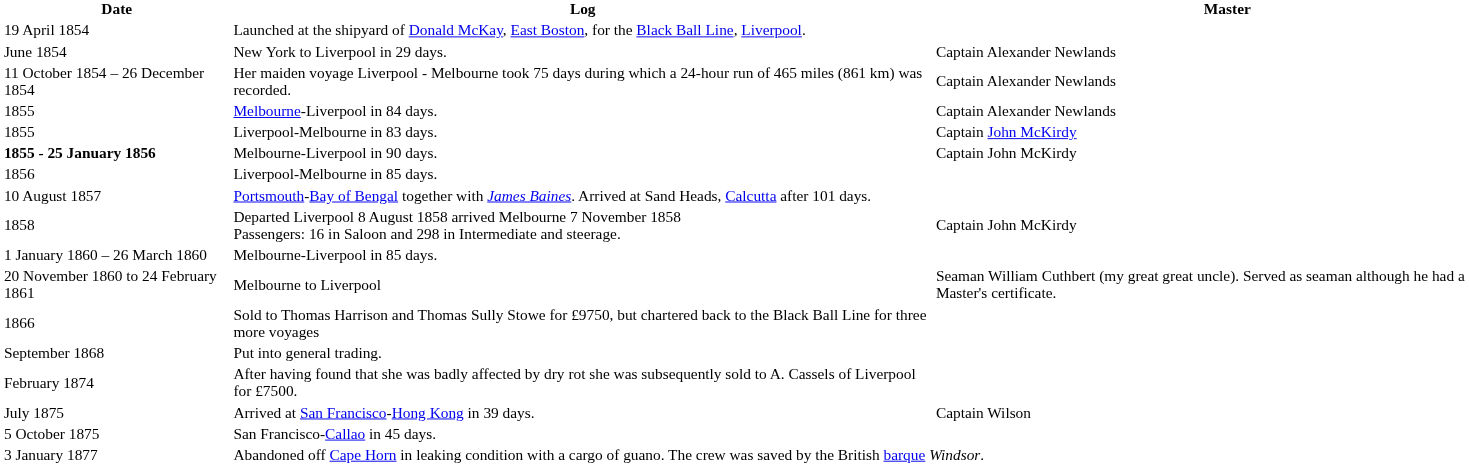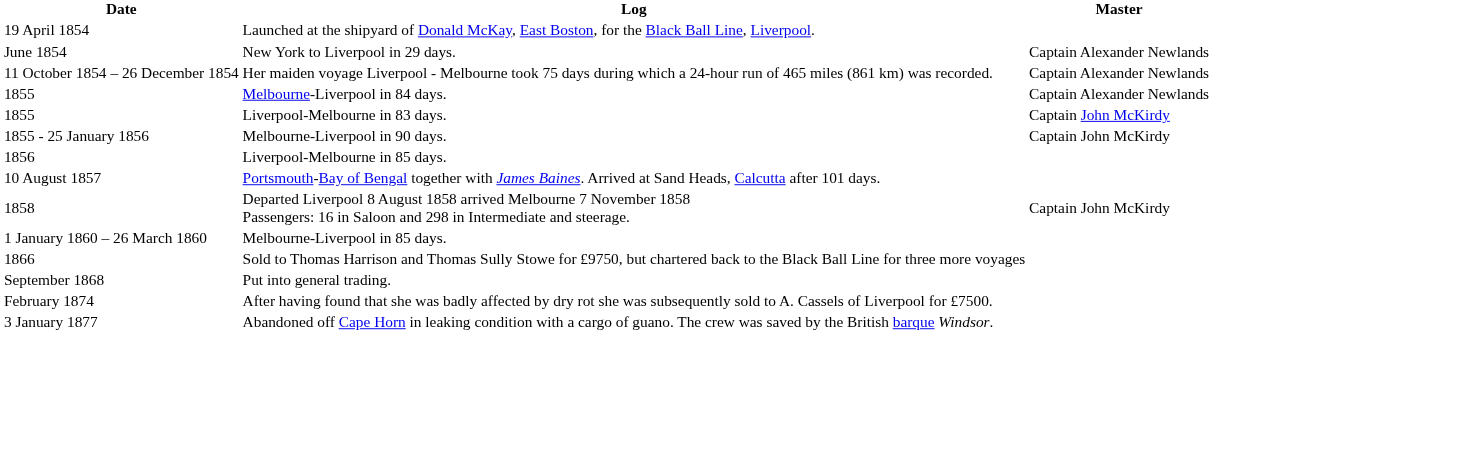 <table>
 <tr>
 <th>Date</th>
 <th>Log</th>
 <th>Master</th>
 </tr>
 <tr>
 <td>19 April 1854</td>
 <td>Launched at the shipyard of <a href='#'>Donald McKay</a>, <a href='#'>East Boston</a>, for the <a href='#'>Black Ball Line</a>, <a href='#'>Liverpool</a>.</td>
 <td> </td>
 </tr>
 <tr>
 <td>June 1854</td>
 <td>New York to Liverpool in 29 days.</td>
 <td>Captain Alexander Newlands</td>
 </tr>
 <tr>
 <td>11 October 1854 – 26 December 1854</td>
 <td>Her maiden voyage Liverpool - Melbourne took 75 days during which a 24‑hour run of 465 miles (861 km) was recorded.</td>
 <td>Captain Alexander Newlands</td>
 </tr>
 <tr>
 <td>1855</td>
 <td><a href='#'>Melbourne</a>-Liverpool in 84 days.</td>
 <td>Captain Alexander Newlands</td>
 </tr>
 <tr>
 <td>1855</td>
 <td>Liverpool-Melbourne in 83 days.</td>
 <td>Captain <a href='#'>John McKirdy</a></td>
 </tr>
 <tr>
-<td><strong>1855 - 25 January 1856</strong></td>
+<td>1855 - 25 January 1856</td>
 <td>Melbourne-Liverpool in 90 days.</td>
 <td>Captain John McKirdy</td>
 </tr>
 <tr>
 <td>1856</td>
 <td>Liverpool-Melbourne in 85 days.</td>
 <td> </td>
 </tr>
 <tr>
 <td>10 August 1857</td>
 <td><a href='#'>Portsmouth</a>-<a href='#'>Bay of Bengal</a> together with <em><a href='#'>James Baines</a></em>. Arrived at Sand Heads, <a href='#'>Calcutta</a> after 101 days.</td>
 <td> </td>
 </tr>
 <tr>
 <td>1858</td>
 <td>Departed Liverpool 8 August 1858 arrived Melbourne 7 November 1858<br>Passengers: 16 in Saloon and 298 in Intermediate and steerage.</td>
 <td>Captain John McKirdy</td>
 </tr>
 <tr>
 <td>1 January 1860 – 26 March 1860</td>
 <td>Melbourne-Liverpool in 85 days.</td>
 <td> </td>
 </tr>
 <tr>
-<td>20 November 1860 to 24 February 1861</td>
-<td>Melbourne to Liverpool</td>
-<td>Seaman William Cuthbert (my great great uncle).  Served as seaman although he had a Master's certificate.</td>
-</tr>
-<tr>
 <td>1866</td>
 <td>Sold to Thomas Harrison and Thomas Sully Stowe for £9750, but chartered back to the Black Ball Line for three more voyages</td>
 <td> </td>
 </tr>
 <tr>
 <td>September 1868</td>
 <td>Put into general trading.</td>
 <td> </td>
 </tr>
 <tr>
 <td>February 1874</td>
 <td>After having found that she was badly affected by dry rot she was subsequently sold to A. Cassels of Liverpool for £7500.</td>
 <td> </td>
 </tr>
 <tr>
-<td>July 1875</td>
-<td>Arrived at <a href='#'>San Francisco</a>-<a href='#'>Hong Kong</a> in 39 days.</td>
-<td>Captain Wilson</td>
-</tr>
-<tr>
-<td>5 October 1875</td>
-<td>San Francisco-<a href='#'>Callao</a> in 45 days.</td>
-<td> </td>
-</tr>
-<tr>
 <td>3 January 1877</td>
 <td colspan="2">Abandoned off <a href='#'>Cape Horn</a> in leaking condition with a cargo of guano. The crew was saved by the British <a href='#'>barque</a> <em>Windsor</em>.</td>
 </tr>
 </table>
